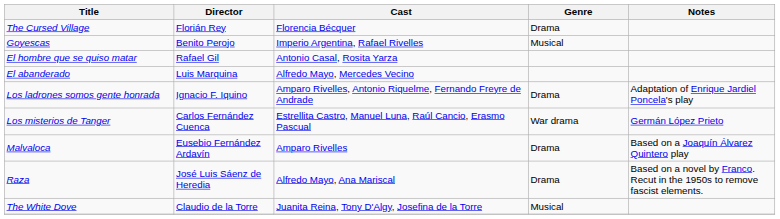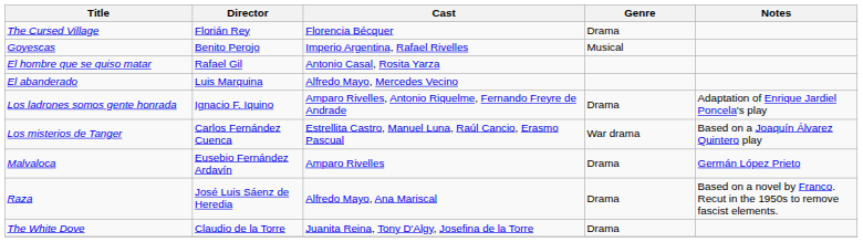 <table class="wikitable" style="width:100%;">
 <tr>
 <th style="width:22%;">Title</th>
 <th style="width:13%;">Director</th>
 <th style="width:33%;">Cast</th>
 <th style="width:13%;">Genre</th>
 <th style="width:19%;">Notes</th>
 </tr>
 <tr>
 <td><em><a href='#'>The Cursed Village</a></em></td>
 <td><a href='#'>Florián Rey</a></td>
 <td><a href='#'>Florencia Bécquer</a></td>
 <td>Drama</td>
 <td></td>
 </tr>
 <tr>
 <td><em><a href='#'>Goyescas</a></em></td>
 <td><a href='#'>Benito Perojo</a></td>
 <td><a href='#'>Imperio Argentina</a>, <a href='#'>Rafael Rivelles</a></td>
 <td>Musical</td>
 <td></td>
 </tr>
 <tr>
 <td><em><a href='#'>El hombre que se quiso matar</a></em></td>
 <td><a href='#'>Rafael Gil</a></td>
 <td><a href='#'>Antonio Casal</a>, <a href='#'>Rosita Yarza</a></td>
 <td></td>
 <td></td>
 </tr>
 <tr>
 <td><em><a href='#'>El abanderado</a></em></td>
 <td><a href='#'>Luis Marquina</a></td>
 <td><a href='#'>Alfredo Mayo</a>, <a href='#'>Mercedes Vecino</a></td>
 <td></td>
 <td></td>
 </tr>
 <tr>
 <td><em><a href='#'>Los ladrones somos gente honrada</a></em></td>
 <td><a href='#'>Ignacio F. Iquino</a></td>
 <td><a href='#'>Amparo Rivelles</a>, <a href='#'>Antonio Riquelme</a>, <a href='#'>Fernando Freyre de Andrade</a></td>
 <td>Drama</td>
 <td>Adaptation of <a href='#'>Enrique Jardiel Poncela</a>'s play</td>
 </tr>
 <tr>
 <td><em><a href='#'>Los misterios de Tanger</a></em></td>
 <td><a href='#'>Carlos Fernández Cuenca</a></td>
 <td><a href='#'>Estrellita Castro</a>, <a href='#'>Manuel Luna</a>, <a href='#'>Raúl Cancio</a>, <a href='#'>Erasmo Pascual</a></td>
 <td>War drama</td>
-<td><a href='#'>Germán López Prieto</a></td>
+<td>Based on a <a href='#'>Joaquín Álvarez Quintero</a> play</td>
 </tr>
 <tr>
 <td><em><a href='#'>Malvaloca</a></em></td>
 <td><a href='#'>Eusebio Fernández Ardavín</a></td>
 <td><a href='#'>Amparo Rivelles</a></td>
 <td>Drama</td>
-<td>Based on a <a href='#'>Joaquín Álvarez Quintero</a> play</td>
+<td><a href='#'>Germán López Prieto</a></td>
 </tr>
 <tr>
 <td><em><a href='#'>Raza</a></em></td>
 <td><a href='#'>José Luis Sáenz de Heredia</a></td>
 <td><a href='#'>Alfredo Mayo</a>, <a href='#'>Ana Mariscal</a></td>
 <td>Drama</td>
 <td>Based on a novel by <a href='#'>Franco</a>. Recut in the 1950s to remove fascist elements.</td>
 </tr>
 <tr>
 <td><em><a href='#'>The White Dove</a></em></td>
 <td><a href='#'>Claudio de la Torre</a></td>
 <td><a href='#'>Juanita Reina</a>, <a href='#'>Tony D'Algy</a>, <a href='#'>Josefina de la Torre</a></td>
-<td>Musical</td>
+<td>Drama</td>
 <td></td>
 </tr>
 <tr>
 </tr>
 </table>
